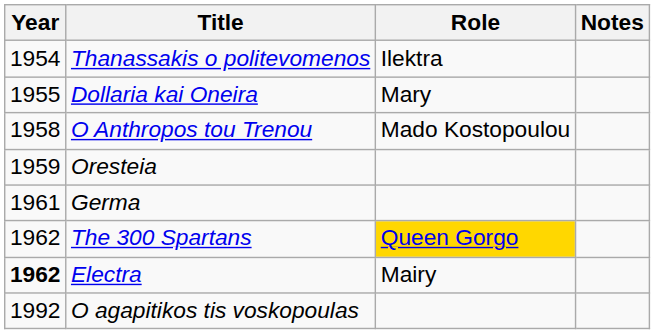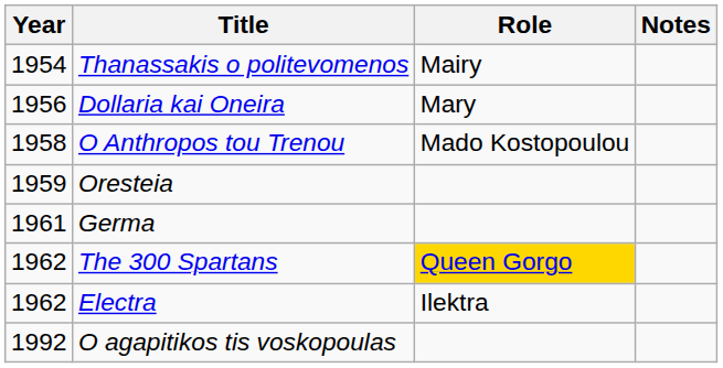 <table class="wikitable">
 <tr>
 <th>Year</th>
 <th>Title</th>
 <th>Role</th>
 <th>Notes</th>
 </tr>
 <tr>
 <td>1954</td>
 <td><em><a href='#'>Thanassakis o politevomenos</a></em></td>
-<td>Ilektra</td>
+<td>Mairy</td>
 <td></td>
 </tr>
 <tr>
-<td>1955</td>
+<td>1956</td>
 <td><em><a href='#'>Dollaria kai Oneira</a></em></td>
 <td>Mary</td>
 <td></td>
 </tr>
 <tr>
 <td>1958</td>
 <td><em><a href='#'>O Anthropos tou Trenou</a></em></td>
 <td>Mado Kostopoulou</td>
 <td></td>
 </tr>
 <tr>
 <td>1959</td>
 <td><em>Oresteia</em></td>
 <td></td>
 <td></td>
 </tr>
 <tr>
 <td>1961</td>
 <td><em>Germa</em></td>
 <td></td>
 <td></td>
 </tr>
 <tr>
 <td>1962</td>
 <td><em><a href='#'>The 300 Spartans</a></em></td>
 <td style="background: gold;"><a href='#'>Queen Gorgo</a></td>
 <td></td>
 </tr>
 <tr>
-<td><strong>1962</strong></td>
+<td>1962</td>
 <td><em><a href='#'>Electra</a></em></td>
-<td>Mairy</td>
+<td>Ilektra</td>
 <td></td>
 </tr>
 <tr>
 <td>1992</td>
 <td><em>O agapitikos tis voskopoulas</em></td>
 <td></td>
 <td></td>
 </tr>
 </table>
